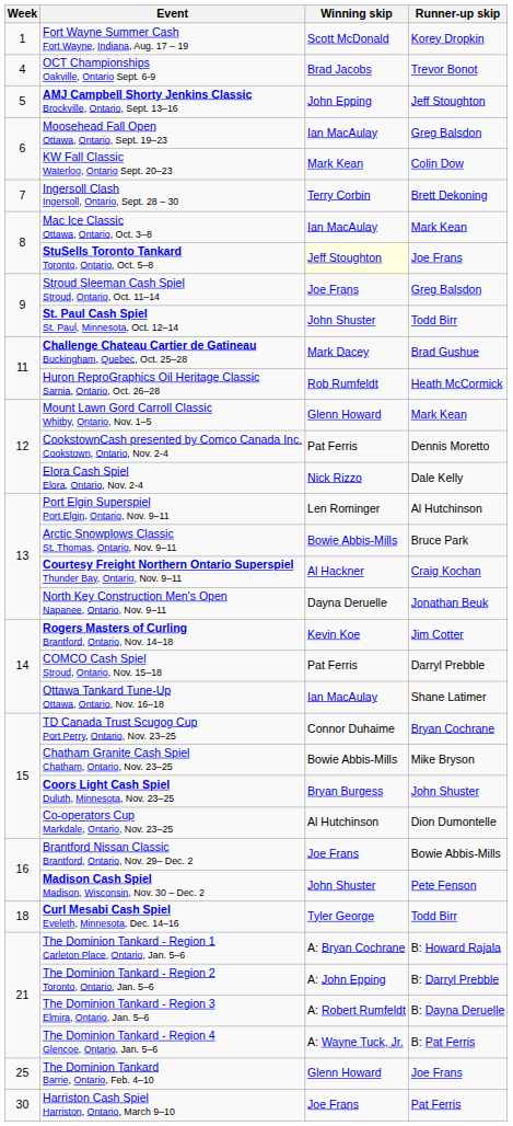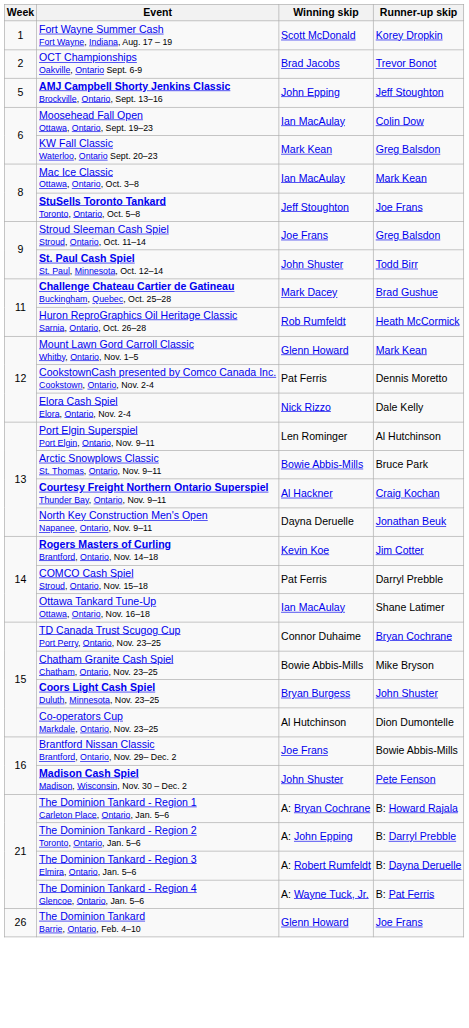 <table class="wikitable">
 <tr>
 <th>Week</th>
 <th>Event</th>
 <th>Winning skip</th>
 <th>Runner-up skip</th>
 </tr>
 <tr>
 <td align=center>1</td>
 <td><a href='#'>Fort Wayne Summer Cash</a> <br> <small><a href='#'>Fort Wayne</a>, <a href='#'>Indiana</a>, Aug. 17 – 19</small></td>
 <td> <a href='#'>Scott McDonald</a></td>
 <td> <a href='#'>Korey Dropkin</a></td>
 </tr>
 <tr>
-<td align=center>4</td>
+<td align=center>2</td>
 <td><a href='#'>OCT Championships</a> <br> <small> <a href='#'>Oakville</a>, <a href='#'>Ontario</a> Sept. 6-9 </small></td>
 <td> <a href='#'>Brad Jacobs</a></td>
 <td> <a href='#'>Trevor Bonot</a></td>
 </tr>
 <tr>
 <td align=center>5</td>
 <td><strong><a href='#'>AMJ Campbell Shorty Jenkins Classic</a></strong> <br> <small><a href='#'>Brockville</a>, <a href='#'>Ontario</a>, Sept. 13–16</small></td>
 <td> <a href='#'>John Epping</a></td>
 <td> <a href='#'>Jeff Stoughton</a></td>
 </tr>
 <tr>
 <td rowspan=2 align=center>6</td>
 <td><a href='#'>Moosehead Fall Open</a> <br> <small><a href='#'>Ottawa</a>, <a href='#'>Ontario</a>, Sept. 19–23</small></td>
 <td> <a href='#'>Ian MacAulay</a></td>
-<td> <a href='#'>Greg Balsdon</a></td>
+<td> <a href='#'>Colin Dow</a></td>
 </tr>
 <tr>
 <td><a href='#'>KW Fall Classic</a> <br> <small><a href='#'>Waterloo</a>, <a href='#'>Ontario</a> Sept. 20–23</small></td>
 <td> <a href='#'>Mark Kean</a></td>
-<td> <a href='#'>Colin Dow</a></td>
-</tr>
-<tr>
-<td align=center>7</td>
-<td><a href='#'>Ingersoll Clash</a> <br> <small><a href='#'>Ingersoll</a>, <a href='#'>Ontario</a>, Sept. 28 – 30</small></td>
-<td> <a href='#'>Terry Corbin</a></td>
-<td>  <a href='#'>Brett Dekoning</a></td>
+<td> <a href='#'>Greg Balsdon</a></td>
 </tr>
 <tr>
 <td rowspan=2 align=center>8</td>
 <td><a href='#'>Mac Ice Classic</a> <br> <small><a href='#'>Ottawa</a>, <a href='#'>Ontario</a>, Oct. 3–8</small></td>
 <td> <a href='#'>Ian MacAulay</a></td>
 <td> <a href='#'>Mark Kean</a></td>
 </tr>
 <tr>
 <td><strong><a href='#'>StuSells Toronto Tankard</a></strong> <br> <small><a href='#'>Toronto</a>, <a href='#'>Ontario</a>, Oct. 5–8</small></td>
-<td style="background: lightyellow;"> <a href='#'>Jeff Stoughton</a></td>
+<td> <a href='#'>Jeff Stoughton</a></td>
 <td> <a href='#'>Joe Frans</a></td>
 </tr>
 <tr>
 <td rowspan=2 align=center>9</td>
 <td><a href='#'>Stroud Sleeman Cash Spiel</a> <br> <small><a href='#'>Stroud</a>, <a href='#'>Ontario</a>, Oct. 11–14</small></td>
 <td> <a href='#'>Joe Frans</a></td>
 <td> <a href='#'>Greg Balsdon</a></td>
 </tr>
 <tr>
 <td><strong><a href='#'>St. Paul Cash Spiel</a></strong> <br> <small> <a href='#'>St. Paul</a>, <a href='#'>Minnesota</a>, Oct. 12–14 </small></td>
 <td> <a href='#'>John Shuster</a></td>
 <td> <a href='#'>Todd Birr</a></td>
 </tr>
 <tr>
 <td rowspan=2 align=center>11</td>
 <td><strong><a href='#'>Challenge Chateau Cartier de Gatineau</a></strong> <br> <small><a href='#'>Buckingham</a>, <a href='#'>Quebec</a>, Oct. 25–28</small></td>
 <td> <a href='#'>Mark Dacey</a></td>
 <td> <a href='#'>Brad Gushue</a></td>
 </tr>
 <tr>
 <td><a href='#'>Huron ReproGraphics Oil Heritage Classic</a> <br> <small><a href='#'>Sarnia</a>, <a href='#'>Ontario</a>,  Oct. 26–28</small></td>
 <td> <a href='#'>Rob Rumfeldt</a></td>
 <td> <a href='#'>Heath McCormick</a></td>
 </tr>
 <tr>
 <td rowspan=3 align=center>12</td>
 <td><a href='#'>Mount Lawn Gord Carroll Classic</a> <br> <small><a href='#'>Whitby</a>, <a href='#'>Ontario</a>, Nov. 1–5</small></td>
 <td> <a href='#'>Glenn Howard</a></td>
 <td> <a href='#'>Mark Kean</a></td>
 </tr>
 <tr>
 <td><a href='#'>CookstownCash presented by Comco Canada Inc.</a> <br> <small><a href='#'>Cookstown</a>, <a href='#'>Ontario</a>, Nov. 2-4 </small></td>
 <td> Pat Ferris</td>
 <td> Dennis Moretto</td>
 </tr>
 <tr>
 <td><a href='#'>Elora Cash Spiel</a>  <br> <small><a href='#'>Elora</a>, <a href='#'>Ontario</a>, Nov. 2-4 </small></td>
 <td> <a href='#'>Nick Rizzo</a></td>
 <td> Dale Kelly</td>
 </tr>
 <tr>
 <td rowspan=4 align=center>13</td>
 <td><a href='#'>Port Elgin Superspiel</a> <br> <small><a href='#'>Port Elgin</a>, <a href='#'>Ontario</a>, Nov. 9–11</small></td>
 <td> Len Rominger</td>
 <td> Al Hutchinson</td>
 </tr>
 <tr>
 <td><a href='#'>Arctic Snowplows Classic</a> <br> <small><a href='#'>St. Thomas</a>, <a href='#'>Ontario</a>, Nov. 9–11</small></td>
 <td> <a href='#'>Bowie Abbis-Mills</a></td>
 <td> Bruce Park</td>
 </tr>
 <tr>
 <td><strong><a href='#'>Courtesy Freight Northern Ontario Superspiel</a></strong> <br> <small><a href='#'>Thunder Bay</a>, <a href='#'>Ontario</a>, Nov. 9–11</small></td>
 <td> <a href='#'>Al Hackner</a></td>
 <td> <a href='#'>Craig Kochan</a></td>
 </tr>
 <tr>
 <td><a href='#'>North Key Construction Men's Open</a> <br> <small><a href='#'>Napanee</a>, <a href='#'>Ontario</a>, Nov. 9–11</small></td>
 <td> Dayna Deruelle</td>
 <td> <a href='#'>Jonathan Beuk</a></td>
 </tr>
 <tr>
 <td rowspan=3 align=center>14</td>
 <td><strong><a href='#'>Rogers Masters of Curling</a></strong> <br> <small><a href='#'>Brantford</a>, <a href='#'>Ontario</a>, Nov. 14–18</small></td>
 <td> <a href='#'>Kevin Koe</a></td>
 <td> <a href='#'>Jim Cotter</a></td>
 </tr>
 <tr>
 <td><a href='#'>COMCO Cash Spiel</a> <br> <small><a href='#'>Stroud</a>, <a href='#'>Ontario</a>, Nov. 15–18</small></td>
 <td> Pat Ferris</td>
 <td> Darryl Prebble</td>
 </tr>
 <tr>
 <td><a href='#'>Ottawa Tankard Tune-Up</a> <br> <small><a href='#'>Ottawa</a>, <a href='#'>Ontario</a>, Nov. 16–18</small></td>
 <td> <a href='#'>Ian MacAulay</a></td>
 <td> Shane Latimer</td>
 </tr>
 <tr>
 <td rowspan=4 align=center>15</td>
 <td><a href='#'>TD Canada Trust Scugog Cup</a> <br> <small><a href='#'>Port Perry</a>, <a href='#'>Ontario</a>, Nov. 23–25</small></td>
 <td> Connor Duhaime</td>
 <td> <a href='#'>Bryan Cochrane</a></td>
 </tr>
 <tr>
 <td><a href='#'>Chatham Granite Cash Spiel</a> <br> <small> <a href='#'>Chatham</a>, <a href='#'>Ontario</a>,  Nov. 23–25</small></td>
 <td> Bowie Abbis-Mills</td>
 <td> Mike Bryson</td>
 </tr>
 <tr>
 <td><strong><a href='#'>Coors Light Cash Spiel</a></strong> <br> <small><a href='#'>Duluth</a>, <a href='#'>Minnesota</a>, Nov. 23–25</small></td>
 <td> <a href='#'>Bryan Burgess</a></td>
 <td> <a href='#'>John Shuster</a></td>
 </tr>
 <tr>
 <td><a href='#'>Co-operators Cup</a> <br> <small> <a href='#'>Markdale</a>, <a href='#'>Ontario</a>, Nov. 23–25</small></td>
 <td> Al Hutchinson</td>
 <td> Dion Dumontelle</td>
 </tr>
 <tr>
 <td rowspan=2 align=center>16</td>
 <td><a href='#'>Brantford Nissan Classic</a> <br> <small> <a href='#'>Brantford</a>, <a href='#'>Ontario</a>, Nov. 29– Dec. 2</small></td>
 <td> <a href='#'>Joe Frans</a></td>
 <td>  Bowie Abbis-Mills</td>
 </tr>
 <tr>
 <td><strong><a href='#'>Madison Cash Spiel</a></strong> <br> <small><a href='#'>Madison</a>, <a href='#'>Wisconsin</a>, Nov. 30 – Dec. 2</small></td>
 <td> <a href='#'>John Shuster</a></td>
 <td> <a href='#'>Pete Fenson</a></td>
 </tr>
 <tr>
-<td rowspan=1 align=center>18</td>
-<td><strong><a href='#'>Curl Mesabi Cash Spiel</a></strong> <br> <small><a href='#'>Eveleth</a>, <a href='#'>Minnesota</a>, Dec. 14–16</small></td>
-<td> <a href='#'>Tyler George</a></td>
-<td> <a href='#'>Todd Birr</a></td>
-</tr>
-<tr>
 <td rowspan=4 align=center>21</td>
 <td><a href='#'>The Dominion Tankard - Region 1</a> <br> <small><a href='#'>Carleton Place</a>, <a href='#'>Ontario</a>, Jan. 5–6</small></td>
 <td>A: <a href='#'>Bryan Cochrane</a></td>
 <td>B: <a href='#'>Howard Rajala</a></td>
 </tr>
 <tr>
 <td><a href='#'>The Dominion Tankard - Region 2</a> <br> <small><a href='#'>Toronto</a>, <a href='#'>Ontario</a>, Jan. 5–6</small></td>
 <td>A: <a href='#'>John Epping</a></td>
 <td>B: <a href='#'>Darryl Prebble</a></td>
 </tr>
 <tr>
 <td><a href='#'>The Dominion Tankard - Region 3</a> <br> <small><a href='#'>Elmira</a>, <a href='#'>Ontario</a>, Jan. 5–6</small></td>
 <td>A: <a href='#'>Robert Rumfeldt</a></td>
 <td>B: <a href='#'>Dayna Deruelle</a></td>
 </tr>
 <tr>
 <td><a href='#'>The Dominion Tankard - Region 4</a> <br> <small><a href='#'>Glencoe</a>, <a href='#'>Ontario</a>, Jan. 5–6</small></td>
 <td>A: <a href='#'>Wayne Tuck, Jr.</a></td>
 <td>B: <a href='#'>Pat Ferris</a></td>
 </tr>
 <tr>
-<td rowspan=1 align=center>25</td>
+<td rowspan=1 align=center>26</td>
 <td><a href='#'>The Dominion Tankard</a> <br> <small><a href='#'>Barrie</a>, <a href='#'>Ontario</a>, Feb. 4–10</small></td>
 <td> <a href='#'>Glenn Howard</a></td>
 <td> <a href='#'>Joe Frans</a></td>
 </tr>
-<tr>
-<td rowspan=1 align=center>30</td>
-<td><a href='#'>Harriston Cash Spiel</a> <br> <small><a href='#'>Harriston</a>, <a href='#'>Ontario</a>, March 9–10</small></td>
-<td> <a href='#'>Joe Frans</a></td>
-<td> <a href='#'>Pat Ferris</a></td>
-</tr>
 </table>
